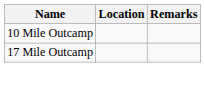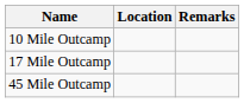 <table class="wikitable">
 <tr>
 <th>Name</th>
 <th>Location</th>
 <th>Remarks</th>
 </tr>
 <tr>
 <td>10 Mile Outcamp</td>
 <td></td>
 <td></td>
 </tr>
 <tr>
 <td>17 Mile Outcamp</td>
 <td></td>
 <td></td>
 </tr>
+<tr>
+<td>45 Mile Outcamp</td>
+<td></td>
+<td></td>
+</tr>
 </table>
